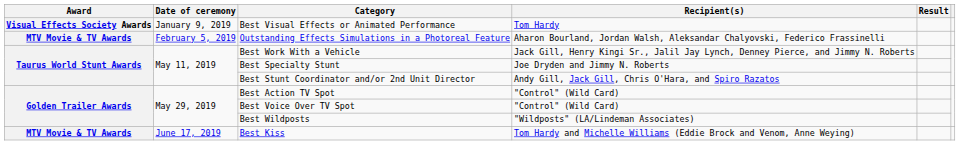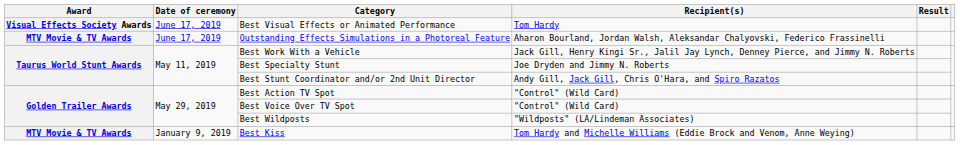 <table class="wikitable plainrowheaders sortable">
 <tr>
 <th scope="col">Award</th>
 <th scope="col">Date of ceremony</th>
 <th scope="col">Category</th>
 <th scope="col">Recipient(s)</th>
 <th scope="col">Result</th>
 <th scope="col" class="unsortable"></th>
 </tr>
 <tr>
 <th scope="row"><a href='#'>Visual Effects Society</a> Awards</th>
-<td>January 9, 2019</td>
+<td><a href='#'>June 17, 2019</a></td>
 <td>Best Visual Effects or Animated Performance</td>
 <td><a href='#'>Tom Hardy</a></td>
 <td></td>
 <td style="text-align:center;"></td>
 </tr>
 <tr>
 <th scope="row"><a href='#'>MTV Movie & TV Awards</a></th>
-<td><a href='#'>February 5, 2019</a></td>
+<td><a href='#'>June 17, 2019</a></td>
 <td><a href='#'>Outstanding Effects Simulations in a Photoreal Feature</a></td>
 <td>Aharon Bourland, Jordan Walsh, Aleksandar Chalyovski, Federico Frassinelli</td>
 <td></td>
 <td style="text-align:center;"></td>
 </tr>
 <tr>
 <th scope="row" rowspan="3"><a href='#'>Taurus World Stunt Awards</a></th>
 <td rowspan="3">May 11, 2019</td>
 <td>Best Work With a Vehicle</td>
 <td>Jack Gill, Henry Kingi Sr., Jalil Jay Lynch, Denney Pierce, and Jimmy N. Roberts</td>
 <td></td>
 <td style="text-align:center;" rowspan="3"></td>
 </tr>
 <tr>
 <td>Best Specialty Stunt</td>
 <td>Joe Dryden and Jimmy N. Roberts</td>
 <td></td>
 </tr>
 <tr>
 <td>Best Stunt Coordinator and/or 2nd Unit Director</td>
 <td>Andy Gill, <a href='#'>Jack Gill</a>, Chris O'Hara, and <a href='#'>Spiro Razatos</a></td>
 <td></td>
 </tr>
 <tr>
 <th scope="row" rowspan="3"><a href='#'>Golden Trailer Awards</a></th>
 <td rowspan="3">May 29, 2019</td>
 <td>Best Action TV Spot</td>
 <td>"Control" (Wild Card)</td>
 <td></td>
 <td style="text-align:center;" rowspan="3"></td>
 </tr>
 <tr>
 <td>Best Voice Over TV Spot</td>
 <td>"Control" (Wild Card)</td>
 <td></td>
 </tr>
 <tr>
 <td>Best Wildposts</td>
 <td>"Wildposts" (LA/Lindeman Associates)</td>
 <td></td>
 </tr>
 <tr>
 <th scope="row"><a href='#'>MTV Movie & TV Awards</a></th>
-<td><a href='#'>June 17, 2019</a></td>
+<td>January 9, 2019</td>
 <td><a href='#'>Best Kiss</a></td>
 <td><a href='#'>Tom Hardy</a> and <a href='#'>Michelle Williams</a> (Eddie Brock and Venom, Anne Weying)</td>
 <td></td>
 <td style="text-align:center;"></td>
 </tr>
 </table>
